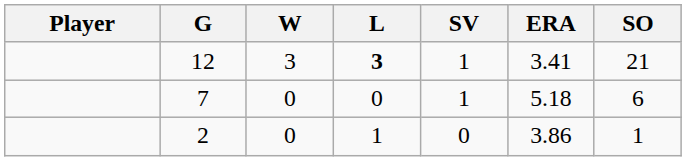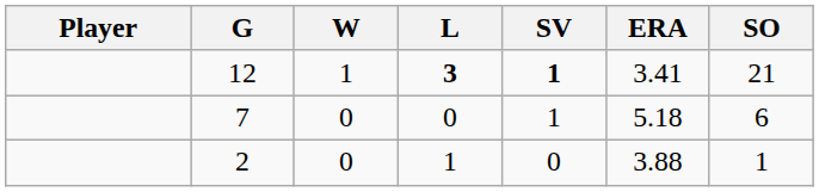 <table class="wikitable sortable">
 <tr>
 <th bgcolor="#DDDDFF" width="16%">Player</th>
 <th bgcolor="#DDDDFF" width="9%">G</th>
 <th bgcolor="#DDDDFF" width="9%">W</th>
 <th bgcolor="#DDDDFF" width="9%">L</th>
 <th bgcolor="#DDDDFF" width="9%">SV</th>
 <th bgcolor="#DDDDFF" width="9%">ERA</th>
 <th bgcolor="#DDDDFF" width="9%">SO</th>
 </tr>
 <tr align="center">
 <td></td>
 <td>12</td>
-<td>3</td>
+<td>1</td>
 <td><strong>3</strong></td>
-<td>1</td>
+<td><strong>1</strong></td>
 <td>3.41</td>
 <td>21</td>
 </tr>
 <tr align="center">
 <td></td>
 <td>7</td>
 <td>0</td>
 <td>0</td>
 <td>1</td>
 <td>5.18</td>
 <td>6</td>
 </tr>
 <tr align="center">
 <td></td>
 <td>2</td>
 <td>0</td>
 <td>1</td>
 <td>0</td>
-<td>3.86</td>
+<td>3.88</td>
 <td>1</td>
 </tr>
 </table>
